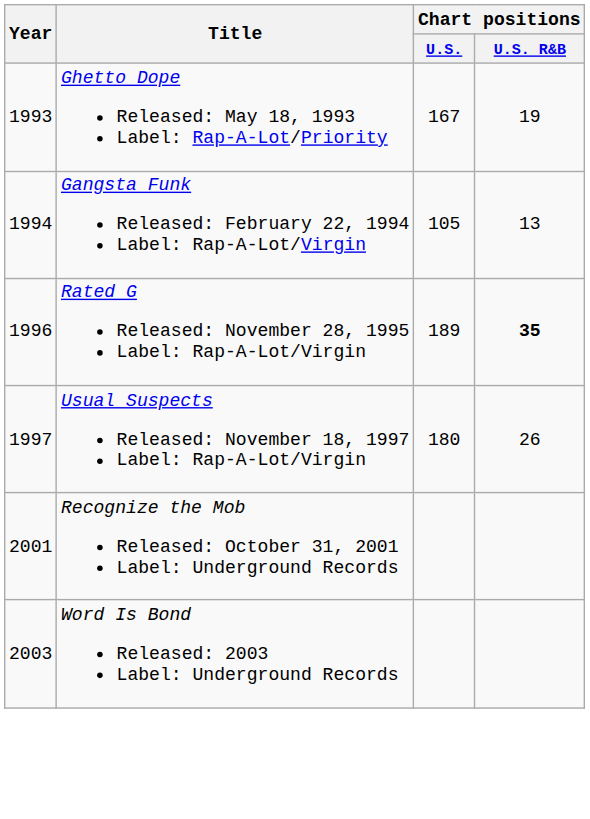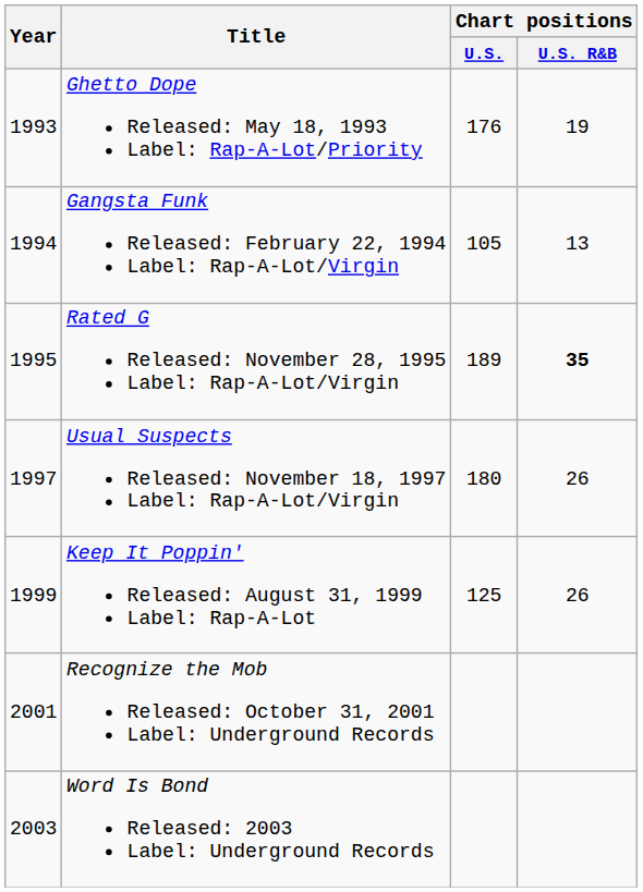 <table class="wikitable">
 <tr>
 <th rowspan="2">Year</th>
 <th rowspan="2">Title</th>
 <th colspan="2">Chart positions</th>
 </tr>
 <tr>
 <th><small><a href='#'>U.S.</a></small></th>
 <th><small><a href='#'>U.S. R&B</a></small></th>
 </tr>
 <tr>
 <td>1993</td>
 <td><em><a href='#'>Ghetto Dope</a></em><br><ul><li>Released: May 18, 1993</li><li>Label: <a href='#'>Rap-A-Lot</a>/<a href='#'>Priority</a></li></ul></td>
-<td align="center">167</td>
+<td align="center">176</td>
 <td align="center">19</td>
 </tr>
 <tr>
 <td>1994</td>
 <td><em><a href='#'>Gangsta Funk</a></em><br><ul><li>Released: February 22, 1994</li><li>Label: Rap-A-Lot/<a href='#'>Virgin</a></li></ul></td>
 <td align="center">105</td>
 <td align="center">13</td>
 </tr>
 <tr>
-<td>1996</td>
+<td>1995</td>
 <td><em><a href='#'>Rated G</a></em><br><ul><li>Released: November 28, 1995</li><li>Label: Rap-A-Lot/Virgin</li></ul></td>
 <td align="center">189</td>
 <td align="center"><strong>35</strong></td>
 </tr>
 <tr>
 <td>1997</td>
 <td><em><a href='#'>Usual Suspects</a></em><br><ul><li>Released: November 18, 1997</li><li>Label: Rap-A-Lot/Virgin</li></ul></td>
 <td align="center">180</td>
+<td align="center">26</td>
+</tr>
+<tr>
+<td>1999</td>
+<td><em><a href='#'>Keep It Poppin'</a></em><br><ul><li>Released: August 31, 1999</li><li>Label: Rap-A-Lot</li></ul></td>
+<td align="center">125</td>
 <td align="center">26</td>
 </tr>
 <tr>
 <td>2001</td>
 <td><em>Recognize the Mob</em><br><ul><li>Released: October 31, 2001</li><li>Label: Underground Records</li></ul></td>
 <td align="center"></td>
 <td align="center"></td>
 </tr>
 <tr>
 <td>2003</td>
 <td><em>Word Is Bond</em><br><ul><li>Released: 2003</li><li>Label: Underground Records</li></ul></td>
 <td align="center"></td>
 <td align="center"></td>
 </tr>
 </table>
